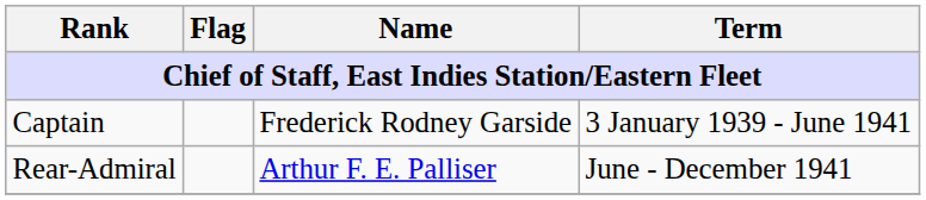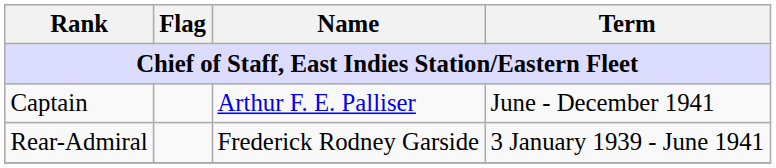 <table class="wikitable">
 <tr>
 <th>Rank</th>
 <th>Flag</th>
 <th>Name</th>
 <th>Term</th>
 </tr>
 <tr>
 <td colspan="5" align="center" style="background:#dcdcfe;"><strong>Chief of Staff, East Indies Station/Eastern Fleet</strong></td>
 </tr>
 <tr>
 <td>Captain</td>
 <td></td>
+<td><a href='#'>Arthur F. E. Palliser</a></td>
+<td>June - December 1941</td>
+</tr>
+<tr>
+<td>Rear-Admiral</td>
+<td></td>
 <td>Frederick Rodney Garside</td>
 <td>3 January 1939 - June 1941 </td>
 </tr>
 <tr>
-<td>Rear-Admiral</td>
-<td></td>
-<td><a href='#'>Arthur F. E. Palliser</a></td>
-<td>June - December 1941</td>
-</tr>
-<tr>
 </tr>
 </table>
